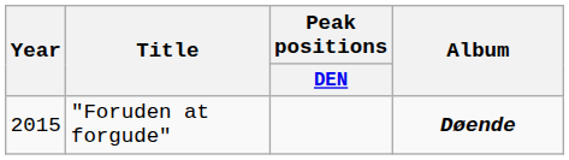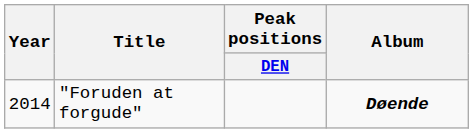 <table class="wikitable">
 <tr>
 <th align="center" rowspan="2" width="10">Year</th>
 <th align="center" rowspan="2" width="120">Title</th>
 <th align="center" colspan="1" width="20">Peak positions</th>
 <th align="center" rowspan="2" width="100">Album</th>
 </tr>
 <tr>
 <th scope="col" style="width:3em;font-size:90%;"><a href='#'>DEN</a><br></th>
 </tr>
 <tr>
-<td style="text-align:center;">2015</td>
+<td style="text-align:center;">2014</td>
 <td style="text-align:left;">"Foruden at forgude"</td>
 <td style="text-align:center;"></td>
 <td style="text-align:center;"><strong><em>Døende</em></strong></td>
 </tr>
 </table>
